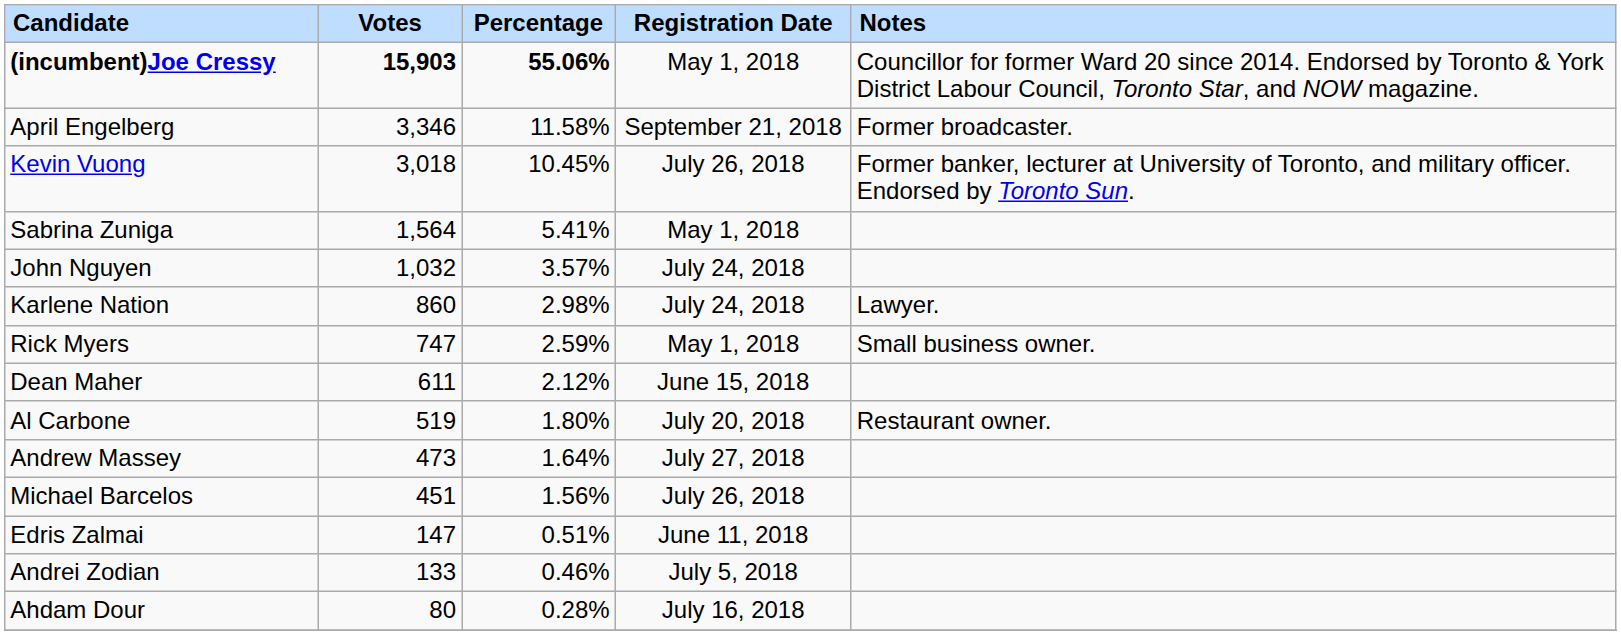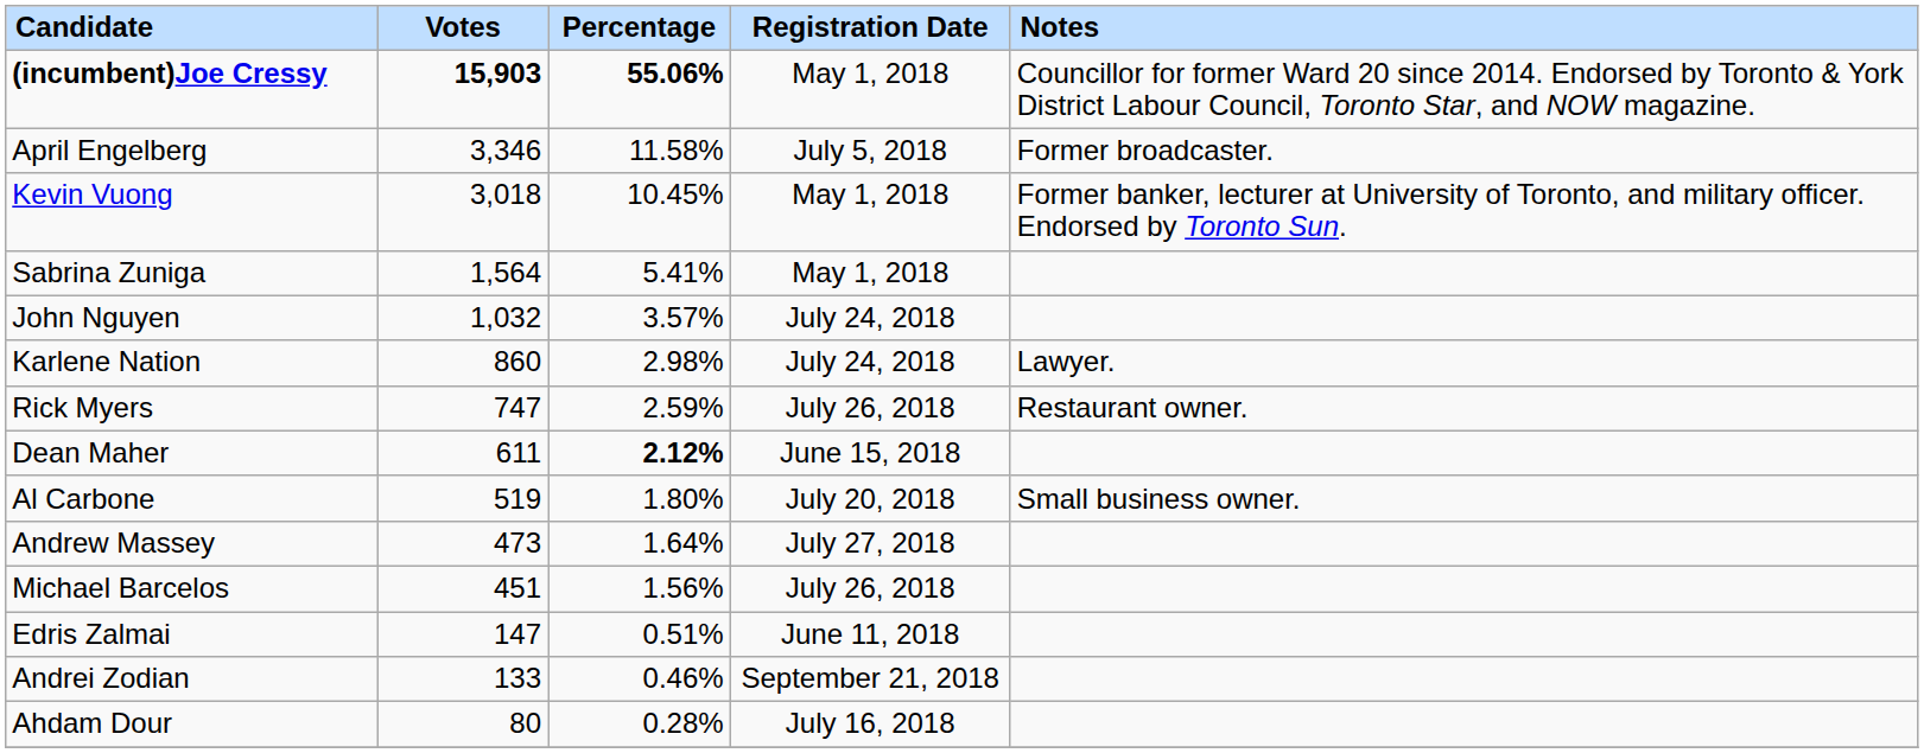 <table class="sortable wikitable">
 <tr>
 <th scope="col" style="background-color:#bfdeff;width:200px;text-align:left;padding-left:5px;">Candidate</th>
 <th scope="col" style="background-color:#bfdeff;width:88px;">Votes</th>
 <th scope="col" style="background-color:#bfdeff;width:95px;">Percentage</th>
 <th scope="col" style="background-color:#bfdeff;width:150px;">Registration Date</th>
 <th scope="col" style="background-color:#bfdeff;width:500px;text-align:left;padding-left:5px;">Notes</th>
 </tr>
 <tr>
 <td valign="top"><strong>(incumbent)<a href='#'>Joe Cressy</a></strong></td>
 <td valign="top" align="right"><strong>15,903</strong></td>
 <td valign="top" align="right"><strong> 55.06%</strong></td>
 <td valign="top" align="center">May 1, 2018</td>
 <td>Councillor for former Ward 20 since 2014. Endorsed by Toronto & York District Labour Council,  <em>Toronto Star</em>, and <em>NOW</em> magazine.</td>
 </tr>
 <tr>
 <td valign="top">April Engelberg</td>
 <td valign="top" align="right">3,346</td>
 <td valign="top" align="right">11.58%</td>
-<td valign="top" align="center">September 21, 2018</td>
+<td valign="top" align="center">July 5, 2018</td>
 <td>Former broadcaster.</td>
 </tr>
 <tr>
 <td valign="top"><a href='#'>Kevin Vuong</a></td>
 <td valign="top" align="right">3,018</td>
 <td valign="top" align="right">10.45%</td>
-<td valign="top" align="center">July 26, 2018</td>
+<td valign="top" align="center">May 1, 2018</td>
 <td>Former banker, lecturer at University of Toronto, and military officer. Endorsed by <em><a href='#'>Toronto Sun</a></em>.</td>
 </tr>
 <tr>
 <td valign="top">Sabrina Zuniga</td>
 <td valign="top" align="right">1,564</td>
 <td valign="top" align="right">5.41%</td>
 <td valign="top" align="center">May 1, 2018</td>
 <td></td>
 </tr>
 <tr>
 <td valign="top">John Nguyen</td>
 <td valign="top" align="right">1,032</td>
 <td valign="top" align="right">3.57%</td>
 <td valign="top" align="center">July 24, 2018</td>
 <td></td>
 </tr>
 <tr>
 <td valign="top">Karlene Nation</td>
 <td valign="top" align="right">860</td>
 <td valign="top" align="right">2.98%</td>
 <td valign="top" align="center">July 24, 2018</td>
 <td>Lawyer.</td>
 </tr>
 <tr>
 <td valign="top">Rick Myers</td>
 <td valign="top" align="right">747</td>
 <td valign="top" align="right">2.59%</td>
-<td valign="top" align="center">May 1, 2018</td>
-<td>Small business owner.</td>
+<td valign="top" align="center">July 26, 2018</td>
+<td>Restaurant owner.</td>
 </tr>
 <tr>
 <td valign="top">Dean Maher</td>
 <td valign="top" align="right">611</td>
-<td valign="top" align="right">2.12%</td>
+<td valign="top" align="right"><strong>2.12%</strong></td>
 <td valign="top" align="center">June 15, 2018</td>
 <td></td>
 </tr>
 <tr>
 <td valign="top">Al Carbone</td>
 <td valign="top" align="right">519</td>
 <td valign="top" align="right">1.80%</td>
 <td valign="top" align="center">July 20, 2018</td>
-<td>Restaurant owner.</td>
+<td>Small business owner.</td>
 </tr>
 <tr>
 <td valign="top">Andrew Massey</td>
 <td valign="top" align="right">473</td>
 <td valign="top" align="right">1.64%</td>
 <td valign="top" align="center">July 27, 2018</td>
 <td></td>
 </tr>
 <tr>
 <td valign="top">Michael Barcelos</td>
 <td valign="top" align="right">451</td>
 <td valign="top" align="right">1.56%</td>
 <td valign="top" align="center">July 26, 2018</td>
 <td></td>
 </tr>
 <tr>
 <td valign="top">Edris Zalmai</td>
 <td valign="top" align="right">147</td>
 <td valign="top" align="right">0.51%</td>
 <td valign="top" align="center">June 11, 2018</td>
 <td></td>
 </tr>
 <tr>
 <td valign="top">Andrei Zodian</td>
 <td valign="top" align="right">133</td>
 <td valign="top" align="right">0.46%</td>
-<td valign="top" align="center">July 5, 2018</td>
+<td valign="top" align="center">September 21, 2018</td>
 <td></td>
 </tr>
 <tr>
 <td valign="top">Ahdam Dour</td>
 <td valign="top" align="right">80</td>
 <td valign="top" align="right">0.28%</td>
 <td valign="top" align="center">July 16, 2018</td>
 <td></td>
 </tr>
 <tr>
 </tr>
 </table>
